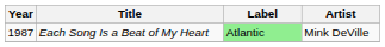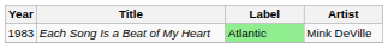 <table class="wikitable">
 <tr>
 <th rowspan="1" width="33">Year</th>
 <th rowspan="1" width="250">Title</th>
 <th rowspan="1" width="100">Label</th>
 <th rowspan="1" width="100">Artist</th>
 </tr>
 <tr>
-<td rowspan=1 align="center">1987</td>
+<td rowspan=1 align="center">1983</td>
 <td align="left"><em>Each Song Is a Beat of My Heart</em></td>
 <td align="left" style="background: lightgreen;">Atlantic</td>
 <td align="left">Mink DeVille</td>
 </tr>
 <tr>
 </tr>
 </table>
